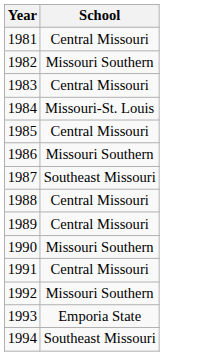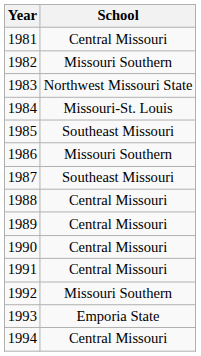 <table class="wikitable" style="text-align:center">
 <tr>
 <th>Year</th>
 <th>School</th>
 </tr>
 <tr>
 <td>1981</td>
 <td>Central Missouri</td>
 </tr>
 <tr>
 <td>1982</td>
 <td>Missouri Southern</td>
 </tr>
 <tr>
 <td>1983</td>
-<td>Central Missouri</td>
+<td>Northwest Missouri State</td>
 </tr>
 <tr>
 <td>1984</td>
 <td>Missouri-St. Louis</td>
 </tr>
 <tr>
 <td>1985</td>
-<td>Central Missouri</td>
+<td>Southeast Missouri</td>
 </tr>
 <tr>
 <td>1986</td>
 <td>Missouri Southern</td>
 </tr>
 <tr>
 <td>1987</td>
 <td>Southeast Missouri</td>
 </tr>
 <tr>
 <td>1988</td>
 <td>Central Missouri</td>
 </tr>
 <tr>
 <td>1989</td>
 <td>Central Missouri</td>
 </tr>
 <tr>
 <td>1990</td>
-<td>Missouri Southern</td>
+<td>Central Missouri</td>
 </tr>
 <tr>
 <td>1991</td>
 <td>Central Missouri</td>
 </tr>
 <tr>
 <td>1992</td>
 <td>Missouri Southern</td>
 </tr>
 <tr>
 <td>1993</td>
 <td>Emporia State</td>
 </tr>
 <tr>
 <td>1994</td>
-<td>Southeast Missouri</td>
+<td>Central Missouri</td>
 </tr>
 </table>
